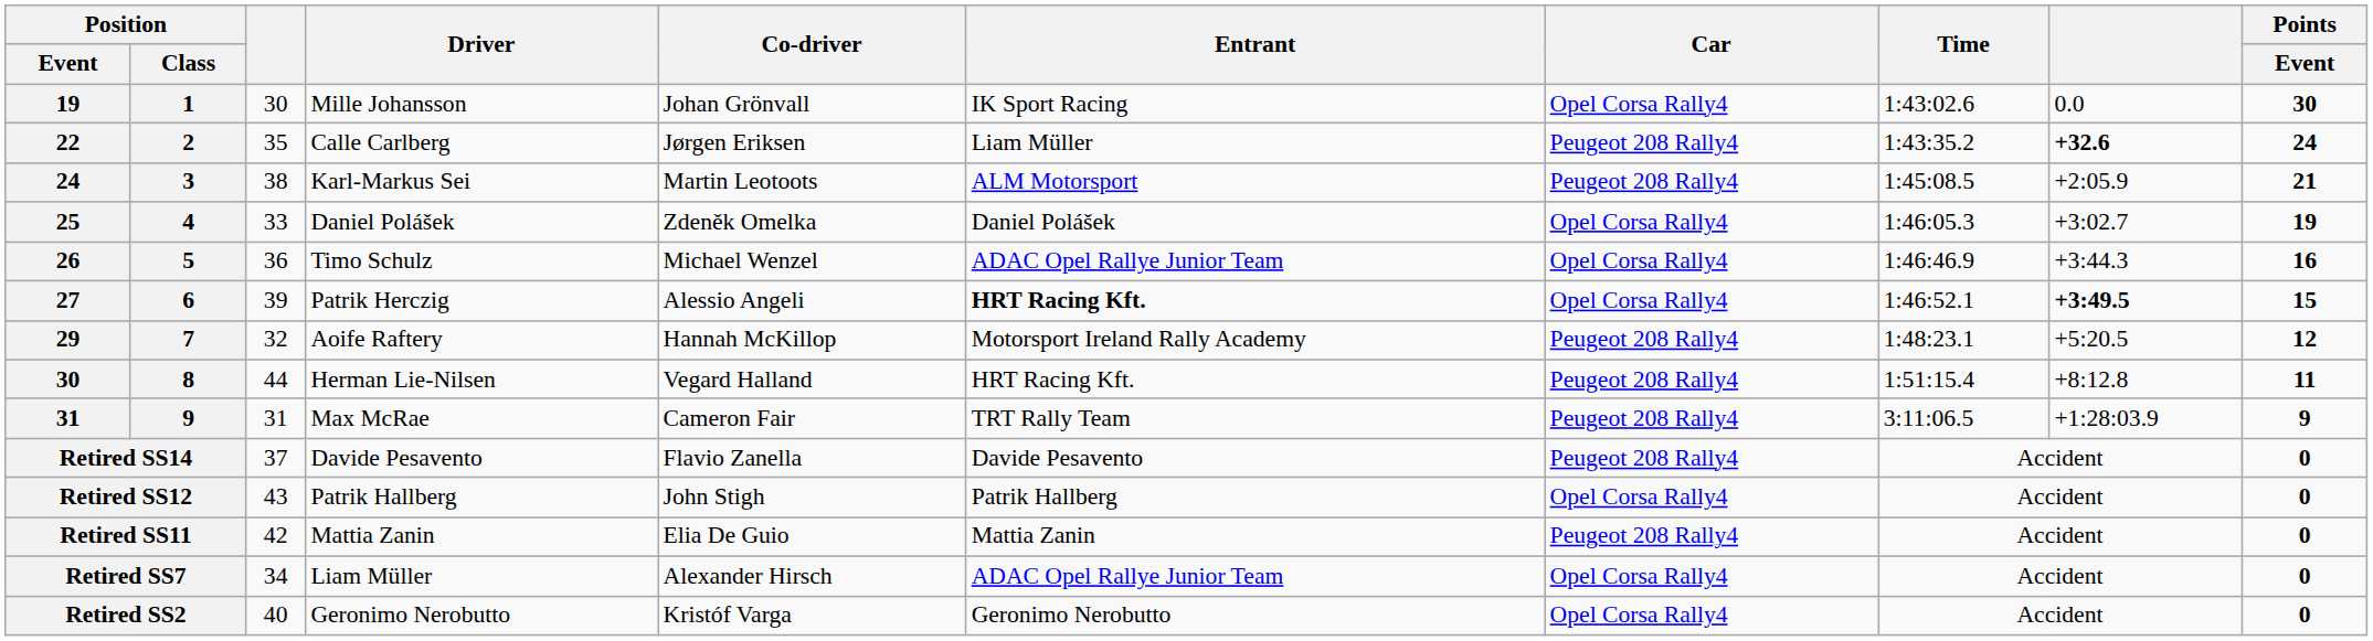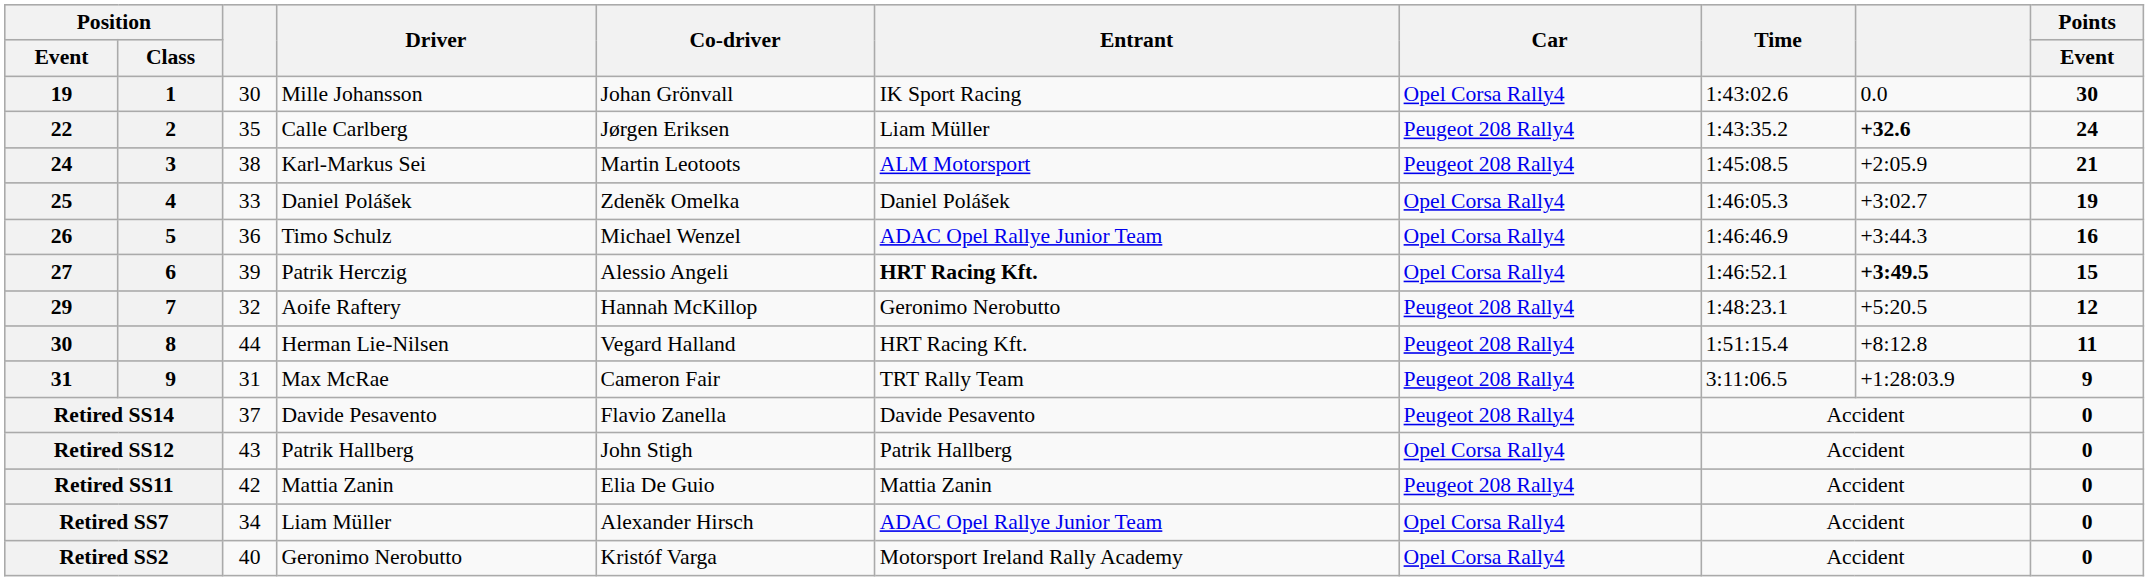 <table class="wikitable" width="85%" style="font-size: 85%;">
 <tr>
 <th colspan="2">Position</th>
 <th rowspan="2"></th>
 <th rowspan="2">Driver</th>
 <th rowspan="2">Co-driver</th>
 <th rowspan="2">Entrant</th>
 <th rowspan="2">Car</th>
 <th rowspan="2">Time</th>
 <th rowspan="2"></th>
 <th>Points</th>
 </tr>
 <tr>
 <th>Event</th>
 <th>Class</th>
 <th>Event</th>
 </tr>
 <tr>
 <th>19</th>
 <th>1</th>
 <td align="center">30</td>
 <td>Mille Johansson</td>
 <td>Johan Grönvall</td>
 <td>IK Sport Racing</td>
 <td><a href='#'>Opel Corsa Rally4</a></td>
 <td>1:43:02.6</td>
 <td>0.0</td>
 <td align="center"><strong>30</strong></td>
 </tr>
 <tr>
 <th>22</th>
 <th>2</th>
 <td align="center">35</td>
 <td>Calle Carlberg</td>
 <td>Jørgen Eriksen</td>
 <td>Liam Müller</td>
 <td><a href='#'>Peugeot 208 Rally4</a></td>
 <td>1:43:35.2</td>
 <td><strong>+32.6</strong></td>
 <td align="center"><strong>24</strong></td>
 </tr>
 <tr>
 <th>24</th>
 <th>3</th>
 <td align="center">38</td>
 <td>Karl-Markus Sei</td>
 <td>Martin Leotoots</td>
 <td><a href='#'>ALM Motorsport</a></td>
 <td><a href='#'>Peugeot 208 Rally4</a></td>
 <td>1:45:08.5</td>
 <td>+2:05.9</td>
 <td align="center"><strong>21</strong></td>
 </tr>
 <tr>
 <th>25</th>
 <th>4</th>
 <td align="center">33</td>
 <td>Daniel Polášek</td>
 <td>Zdeněk Omelka</td>
 <td>Daniel Polášek</td>
 <td><a href='#'>Opel Corsa Rally4</a></td>
 <td>1:46:05.3</td>
 <td>+3:02.7</td>
 <td align="center"><strong>19</strong></td>
 </tr>
 <tr>
 <th>26</th>
 <th>5</th>
 <td align="center">36</td>
 <td>Timo Schulz</td>
 <td>Michael Wenzel</td>
 <td><a href='#'>ADAC Opel Rallye Junior Team</a></td>
 <td><a href='#'>Opel Corsa Rally4</a></td>
 <td>1:46:46.9</td>
 <td>+3:44.3</td>
 <td align="center"><strong>16</strong></td>
 </tr>
 <tr>
 <th>27</th>
 <th>6</th>
 <td align="center">39</td>
 <td>Patrik Herczig</td>
 <td>Alessio Angeli</td>
 <td><strong>HRT Racing Kft.</strong></td>
 <td><a href='#'>Opel Corsa Rally4</a></td>
 <td>1:46:52.1</td>
 <td><strong>+3:49.5</strong></td>
 <td align="center"><strong>15</strong></td>
 </tr>
 <tr>
 <th>29</th>
 <th>7</th>
 <td align="center">32</td>
 <td>Aoife Raftery</td>
 <td>Hannah McKillop</td>
-<td>Motorsport Ireland Rally Academy</td>
+<td>Geronimo Nerobutto</td>
 <td><a href='#'>Peugeot 208 Rally4</a></td>
 <td>1:48:23.1</td>
 <td>+5:20.5</td>
 <td align="center"><strong>12</strong></td>
 </tr>
 <tr>
 <th>30</th>
 <th>8</th>
 <td align="center">44</td>
 <td>Herman Lie-Nilsen</td>
 <td>Vegard Halland</td>
 <td>HRT Racing Kft.</td>
 <td><a href='#'>Peugeot 208 Rally4</a></td>
 <td>1:51:15.4</td>
 <td>+8:12.8</td>
 <td align="center"><strong>11</strong></td>
 </tr>
 <tr>
 <th>31</th>
 <th>9</th>
 <td align="center">31</td>
 <td>Max McRae</td>
 <td>Cameron Fair</td>
 <td>TRT Rally Team</td>
 <td><a href='#'>Peugeot 208 Rally4</a></td>
 <td>3:11:06.5</td>
 <td>+1:28:03.9</td>
 <td align="center"><strong>9</strong></td>
 </tr>
 <tr>
 <th colspan="2">Retired SS14</th>
 <td align="center">37</td>
 <td>Davide Pesavento</td>
 <td>Flavio Zanella</td>
 <td>Davide Pesavento</td>
 <td><a href='#'>Peugeot 208 Rally4</a></td>
 <td align="center" colspan="2">Accident</td>
 <td align="center"><strong>0</strong></td>
 </tr>
 <tr>
 <th colspan="2">Retired SS12</th>
 <td align="center">43</td>
 <td>Patrik Hallberg</td>
 <td>John Stigh</td>
 <td>Patrik Hallberg</td>
 <td><a href='#'>Opel Corsa Rally4</a></td>
 <td align="center" colspan="2">Accident</td>
 <td align="center"><strong>0</strong></td>
 </tr>
 <tr>
 <th colspan="2">Retired SS11</th>
 <td align="center">42</td>
 <td>Mattia Zanin</td>
 <td>Elia De Guio</td>
 <td>Mattia Zanin</td>
 <td><a href='#'>Peugeot 208 Rally4</a></td>
 <td align="center" colspan="2">Accident</td>
 <td align="center"><strong>0</strong></td>
 </tr>
 <tr>
 <th colspan="2">Retired SS7</th>
 <td align="center">34</td>
 <td>Liam Müller</td>
 <td>Alexander Hirsch</td>
 <td><a href='#'>ADAC Opel Rallye Junior Team</a></td>
 <td><a href='#'>Opel Corsa Rally4</a></td>
 <td align="center" colspan="2">Accident</td>
 <td align="center"><strong>0</strong></td>
 </tr>
 <tr>
 <th colspan="2">Retired SS2</th>
 <td align="center">40</td>
 <td>Geronimo Nerobutto</td>
 <td>Kristóf Varga</td>
-<td>Geronimo Nerobutto</td>
+<td>Motorsport Ireland Rally Academy</td>
 <td><a href='#'>Opel Corsa Rally4</a></td>
 <td align="center" colspan="2">Accident</td>
 <td align="center"><strong>0</strong></td>
 </tr>
 </table>
